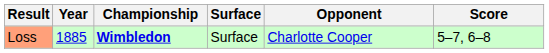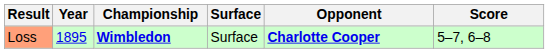 <table class="sortable wikitable">
 <tr>
 <th style="width:40px">Result</th>
 <th style="width:40px">Year</th>
 <th style="width:125px">Championship</th>
 <th style="width:50px" class="unsortable">Surface</th>
 <th style="width:190px">Opponent</th>
 <th style="width:120px" class="unsortable">Score</th>
 </tr>
 <tr style="background:#cfc;">
 <td style="background:#ffa07a;">Loss</td>
-<td><a href='#'>1885</a></td>
+<td><a href='#'>1895</a></td>
 <td><strong><a href='#'>Wimbledon</a></strong></td>
 <td>Surface</td>
-<td> <a href='#'>Charlotte Cooper</a></td>
+<td><strong> <a href='#'>Charlotte Cooper</a></strong></td>
 <td>5–7, 6–8</td>
 </tr>
 </table>
